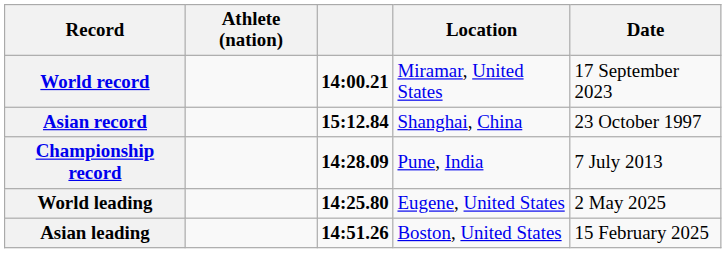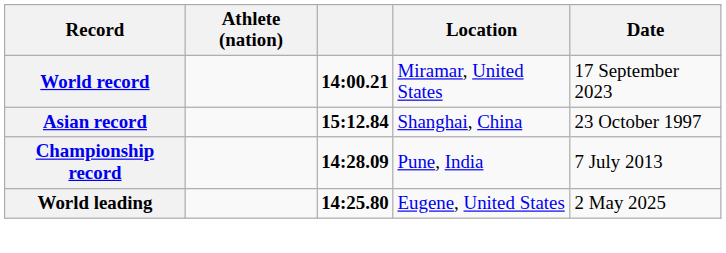 <table class="wikitable">
 <tr>
 <th scope="col">Record</th>
 <th scope="col">Athlete (nation)</th>
 <th scope="col"></th>
 <th scope="col">Location</th>
 <th scope="col">Date</th>
 </tr>
 <tr>
 <th scope="row"><a href='#'>World record</a></th>
 <td></td>
 <td align="center"><strong>14:00.21</strong></td>
 <td><a href='#'>Miramar</a>, <a href='#'>United States</a></td>
 <td>17 September 2023</td>
 </tr>
 <tr>
 <th scope="row"><a href='#'>Asian record</a></th>
 <td></td>
 <td align="center"><strong>15:12.84</strong></td>
 <td><a href='#'>Shanghai</a>, <a href='#'>China</a></td>
 <td>23 October 1997</td>
 </tr>
 <tr>
 <th><a href='#'>Championship record</a></th>
 <td></td>
 <td align="center"><strong>14:28.09</strong></td>
 <td><a href='#'>Pune</a>, <a href='#'>India</a></td>
 <td>7 July 2013</td>
 </tr>
 <tr>
 <th scope="row">World leading</th>
 <td></td>
 <td align="center"><strong>14:25.80</strong></td>
 <td><a href='#'>Eugene</a>, <a href='#'>United States</a></td>
 <td>2 May 2025</td>
 </tr>
-<tr>
-<th scope="row">Asian leading</th>
-<td></td>
-<td align="center"><strong>14:51.26</strong></td>
-<td><a href='#'>Boston</a>, <a href='#'>United States</a></td>
-<td>15 February 2025</td>
-</tr>
 </table>
